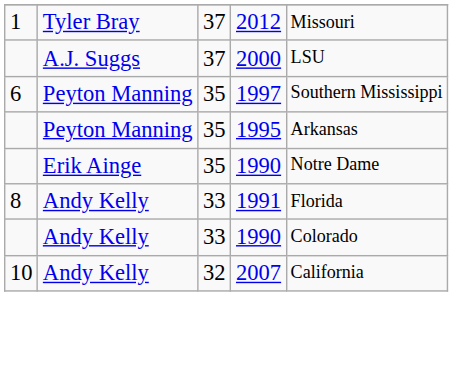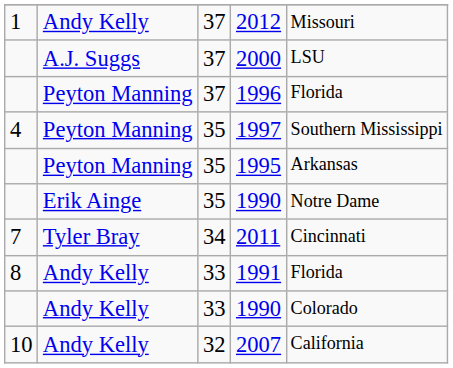 <table class="wikitable">
 <tr>
 </tr>
 <tr>
 <td>1</td>
-<td><a href='#'>Tyler Bray</a></td>
+<td><a href='#'>Andy Kelly</a></td>
 <td>37</td>
 <td><a href='#'>2012</a></td>
 <td style="font-size:80%;">Missouri</td>
 </tr>
 <tr>
 <td></td>
 <td><a href='#'>A.J. Suggs</a></td>
 <td>37</td>
 <td><a href='#'>2000</a></td>
 <td style="font-size:80%;">LSU</td>
 </tr>
 <tr>
-<td>6</td>
+<td></td>
+<td><a href='#'>Peyton Manning</a></td>
+<td>37</td>
+<td><a href='#'>1996</a></td>
+<td style="font-size:80%;">Florida</td>
+</tr>
+<tr>
+<td>4</td>
 <td><a href='#'>Peyton Manning</a></td>
 <td>35</td>
 <td><a href='#'>1997</a></td>
 <td style="font-size:80%;">Southern Mississippi</td>
 </tr>
 <tr>
 <td></td>
 <td><a href='#'>Peyton Manning</a></td>
 <td>35</td>
 <td><a href='#'>1995</a></td>
 <td style="font-size:80%;">Arkansas</td>
 </tr>
 <tr>
 <td></td>
 <td><a href='#'>Erik Ainge</a></td>
 <td>35</td>
 <td><a href='#'>1990</a></td>
 <td style="font-size:80%;">Notre Dame</td>
+</tr>
+<tr>
+<td>7</td>
+<td><a href='#'>Tyler Bray</a></td>
+<td>34</td>
+<td><a href='#'>2011</a></td>
+<td style="font-size:80%;">Cincinnati</td>
 </tr>
 <tr>
 <td>8</td>
 <td><a href='#'>Andy Kelly</a></td>
 <td>33</td>
 <td><a href='#'>1991</a></td>
 <td style="font-size:80%;">Florida</td>
 </tr>
 <tr>
 <td></td>
 <td><a href='#'>Andy Kelly</a></td>
 <td>33</td>
 <td><a href='#'>1990</a></td>
 <td style="font-size:80%;">Colorado</td>
 </tr>
 <tr>
 <td>10</td>
 <td><a href='#'>Andy Kelly</a></td>
 <td>32</td>
 <td><a href='#'>2007</a></td>
 <td style="font-size:80%;">California</td>
 </tr>
 </table>
